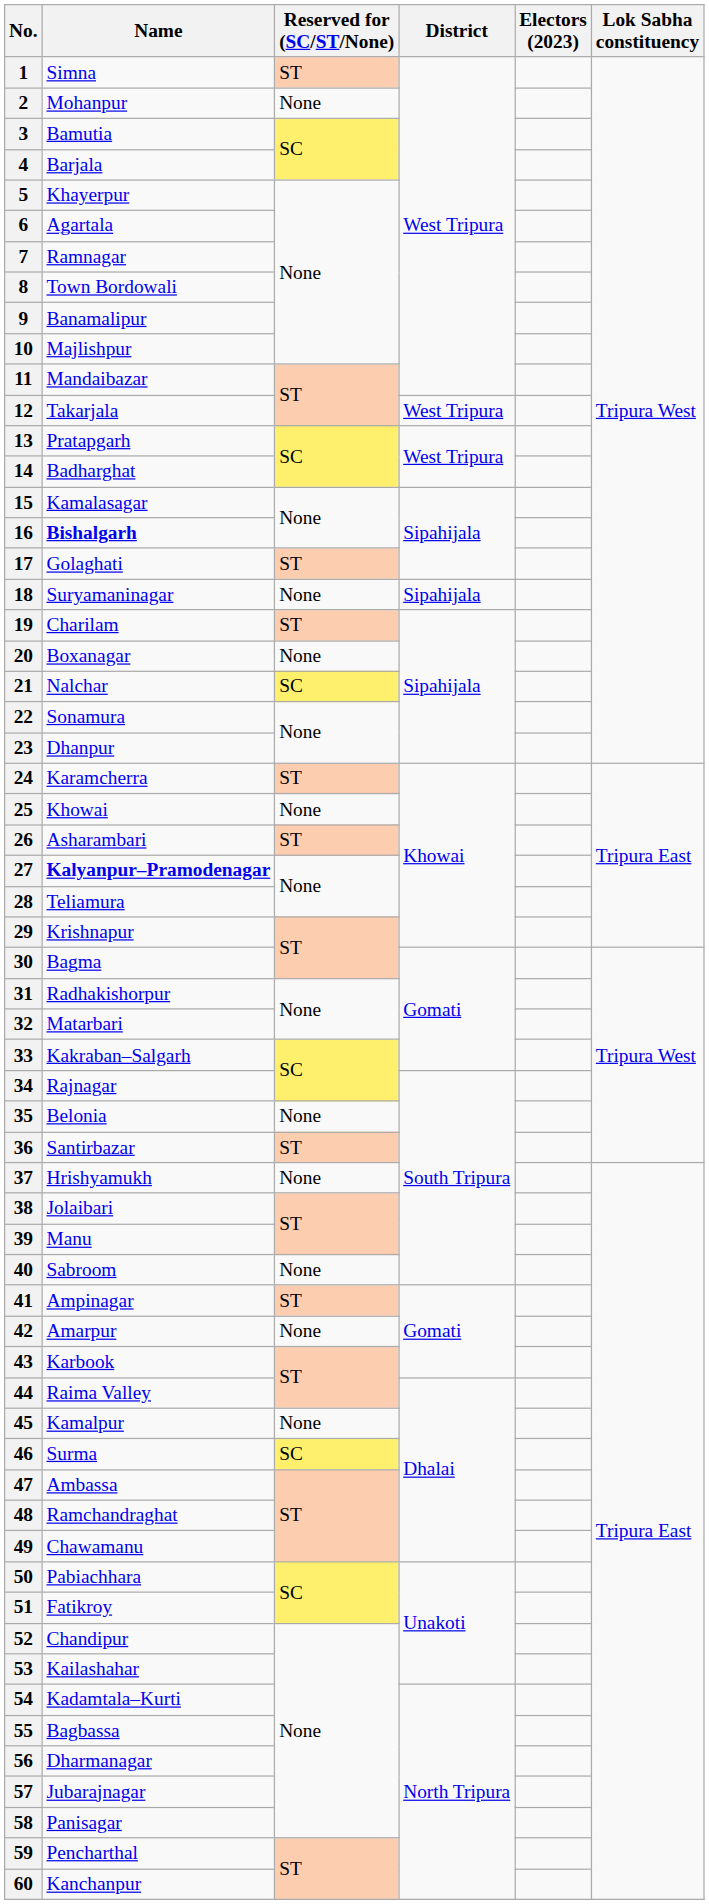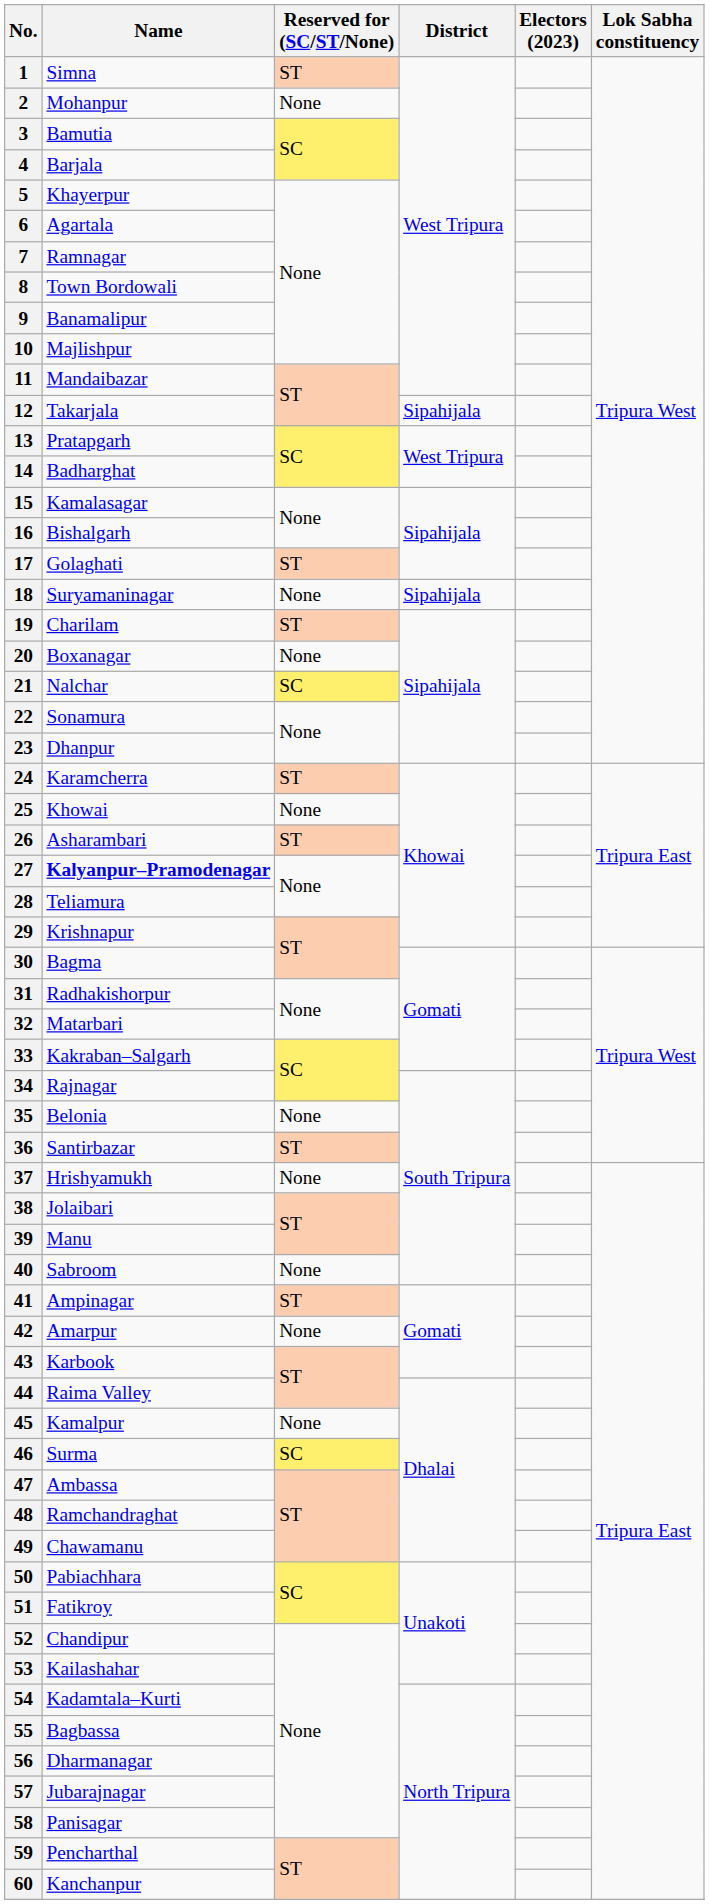 <table class="wikitable sortable">
 <tr>
 <th scope="col">No.</th>
 <th scope="col">Name</th>
 <th scope="col">Reserved for<br>(<a href='#'>SC</a>/<a href='#'>ST</a>/None)</th>
 <th scope="col">District</th>
 <th scope="col">Electors<br>(2023)</th>
 <th scope="col">Lok Sabha<br>constituency</th>
 </tr>
 <tr>
 <th scope="row">1</th>
 <td><a href='#'>Simna</a></td>
 <td style="background:#fdcdb0;">ST</td>
 <td rowspan=11><a href='#'>West Tripura</a></td>
 <td align=right></td>
 <td rowspan=23><a href='#'>Tripura West</a></td>
 </tr>
 <tr>
 <th scope="row">2</th>
 <td><a href='#'>Mohanpur</a></td>
 <td>None</td>
 <td align=right></td>
 </tr>
 <tr>
 <th scope="row">3</th>
 <td><a href='#'>Bamutia</a></td>
 <td style="background:#fef06d;" rowspan=2>SC</td>
 <td align=right></td>
 </tr>
 <tr>
 <th scope="row">4</th>
 <td><a href='#'>Barjala</a></td>
 <td align=right></td>
 </tr>
 <tr>
 <th scope="row">5</th>
 <td><a href='#'>Khayerpur</a></td>
 <td rowspan=6>None</td>
 <td align=right></td>
 </tr>
 <tr>
 <th scope="row">6</th>
 <td><a href='#'>Agartala</a></td>
 <td align=right></td>
 </tr>
 <tr>
 <th scope="row">7</th>
 <td><a href='#'>Ramnagar</a></td>
 <td align=right></td>
 </tr>
 <tr>
 <th scope="row">8</th>
 <td><a href='#'>Town Bordowali</a></td>
 <td align=right></td>
 </tr>
 <tr>
 <th scope="row">9</th>
 <td><a href='#'>Banamalipur</a></td>
 <td align=right></td>
 </tr>
 <tr>
 <th scope="row">10</th>
 <td><a href='#'>Majlishpur</a></td>
 <td align=right></td>
 </tr>
 <tr>
 <th scope="row">11</th>
 <td><a href='#'>Mandaibazar</a></td>
 <td style="background:#fdcdb0;" rowspan=2>ST</td>
 <td align=right></td>
 </tr>
 <tr>
 <th scope="row">12</th>
 <td><a href='#'>Takarjala</a></td>
-<td><a href='#'>West Tripura</a></td>
+<td><a href='#'>Sipahijala</a></td>
 <td align=right></td>
 </tr>
 <tr>
 <th scope="row">13</th>
 <td><a href='#'>Pratapgarh</a></td>
 <td style="background:#fef06d;" rowspan=2>SC</td>
 <td rowspan=2><a href='#'>West Tripura</a></td>
 <td align=right></td>
 </tr>
 <tr>
 <th scope="row">14</th>
 <td><a href='#'>Badharghat</a></td>
 <td align=right></td>
 </tr>
 <tr>
 <th scope="row">15</th>
 <td><a href='#'>Kamalasagar</a></td>
 <td rowspan=2>None</td>
 <td rowspan=3><a href='#'>Sipahijala</a></td>
 <td align=right></td>
 </tr>
 <tr>
 <th scope="row">16</th>
-<td><strong><a href='#'>Bishalgarh</a></strong></td>
+<td><a href='#'>Bishalgarh</a></td>
 <td align=right></td>
 </tr>
 <tr>
 <th scope="row">17</th>
 <td><a href='#'>Golaghati</a></td>
 <td style="background:#fdcdb0;">ST</td>
 <td align=right></td>
 </tr>
 <tr>
 <th scope="row">18</th>
 <td><a href='#'>Suryamaninagar</a></td>
 <td>None</td>
 <td><a href='#'>Sipahijala</a></td>
 <td align=right></td>
 </tr>
 <tr>
 <th scope="row">19</th>
 <td><a href='#'>Charilam</a></td>
 <td style="background:#fdcdb0;">ST</td>
 <td rowspan=5><a href='#'>Sipahijala</a></td>
 <td align=right></td>
 </tr>
 <tr>
 <th scope="row">20</th>
 <td><a href='#'>Boxanagar</a></td>
 <td>None</td>
 <td align=right></td>
 </tr>
 <tr>
 <th scope="row">21</th>
 <td><a href='#'>Nalchar</a></td>
 <td style="background:#fef06d;">SC</td>
 <td align=right></td>
 </tr>
 <tr>
 <th scope="row">22</th>
 <td><a href='#'>Sonamura</a></td>
 <td rowspan=2>None</td>
 <td align=right></td>
 </tr>
 <tr>
 <th scope="row">23</th>
 <td><a href='#'>Dhanpur</a></td>
 <td align=right></td>
 </tr>
 <tr>
 <th scope="row">24</th>
 <td><a href='#'>Karamcherra</a></td>
 <td style="background:#fdcdb0;">ST</td>
 <td rowspan=6><a href='#'>Khowai</a></td>
 <td align=right></td>
 <td rowspan=6><a href='#'>Tripura East</a></td>
 </tr>
 <tr>
 <th scope="row">25</th>
 <td><a href='#'>Khowai</a></td>
 <td>None</td>
 <td align=right></td>
 </tr>
 <tr>
 <th scope="row">26</th>
 <td><a href='#'>Asharambari</a></td>
 <td style="background:#fdcdb0;">ST</td>
 <td align=right></td>
 </tr>
 <tr>
 <th scope="row">27</th>
 <td><strong><a href='#'>Kalyanpur–Pramodenagar</a></strong></td>
 <td rowspan=2>None</td>
 <td align=right></td>
 </tr>
 <tr>
 <th scope="row">28</th>
 <td><a href='#'>Teliamura</a></td>
 <td align=right></td>
 </tr>
 <tr>
 <th scope="row">29</th>
 <td><a href='#'>Krishnapur</a></td>
 <td style="background:#fdcdb0;" rowspan=2>ST</td>
 <td align=right></td>
 </tr>
 <tr>
 <th scope="row">30</th>
 <td><a href='#'>Bagma</a></td>
 <td rowspan=4><a href='#'>Gomati</a></td>
 <td align=right></td>
 <td rowspan=7><a href='#'>Tripura West</a></td>
 </tr>
 <tr>
 <th scope="row">31</th>
 <td><a href='#'>Radhakishorpur</a></td>
 <td rowspan=2>None</td>
 <td align=right></td>
 </tr>
 <tr>
 <th scope="row">32</th>
 <td><a href='#'>Matarbari</a></td>
 <td align=right></td>
 </tr>
 <tr>
 <th scope="row">33</th>
 <td><a href='#'>Kakraban–Salgarh</a></td>
 <td style="background:#fef06d;" rowspan=2>SC</td>
 <td align=right></td>
 </tr>
 <tr>
 <th scope="row">34</th>
 <td><a href='#'>Rajnagar</a></td>
 <td rowspan=7><a href='#'>South Tripura</a></td>
 <td align=right></td>
 </tr>
 <tr>
 <th scope="row">35</th>
 <td><a href='#'>Belonia</a></td>
 <td>None</td>
 <td align=right></td>
 </tr>
 <tr>
 <th scope="row">36</th>
 <td><a href='#'>Santirbazar</a></td>
 <td style="background:#fdcdb0;">ST</td>
 <td align=right></td>
 </tr>
 <tr>
 <th scope="row">37</th>
 <td><a href='#'>Hrishyamukh</a></td>
 <td>None</td>
 <td align=right></td>
 <td rowspan=24><a href='#'>Tripura East</a></td>
 </tr>
 <tr>
 <th scope="row">38</th>
 <td><a href='#'>Jolaibari</a></td>
 <td style="background:#fdcdb0;" rowspan=2>ST</td>
 <td align=right></td>
 </tr>
 <tr>
 <th scope="row">39</th>
 <td><a href='#'>Manu</a></td>
 <td align=right></td>
 </tr>
 <tr>
 <th scope="row">40</th>
 <td><a href='#'>Sabroom</a></td>
 <td>None</td>
 <td align=right></td>
 </tr>
 <tr>
 <th scope="row">41</th>
 <td><a href='#'>Ampinagar</a></td>
 <td style="background:#fdcdb0;">ST</td>
 <td rowspan=3><a href='#'>Gomati</a></td>
 <td align=right></td>
 </tr>
 <tr>
 <th scope="row">42</th>
 <td><a href='#'>Amarpur</a></td>
 <td>None</td>
 <td align=right></td>
 </tr>
 <tr>
 <th scope="row">43</th>
 <td><a href='#'>Karbook</a></td>
 <td style="background:#fdcdb0;" rowspan=2>ST</td>
 <td align=right></td>
 </tr>
 <tr>
 <th scope="row">44</th>
 <td><a href='#'>Raima Valley</a></td>
 <td rowspan=6><a href='#'>Dhalai</a></td>
 <td align=right></td>
 </tr>
 <tr>
 <th scope="row">45</th>
 <td><a href='#'>Kamalpur</a></td>
 <td>None</td>
 <td align=right></td>
 </tr>
 <tr>
 <th scope="row">46</th>
 <td><a href='#'>Surma</a></td>
 <td style="background:#fef06d;">SC</td>
 <td align=right></td>
 </tr>
 <tr>
 <th scope="row">47</th>
 <td><a href='#'>Ambassa</a></td>
 <td style="background:#fdcdb0;" rowspan=3>ST</td>
 <td align=right></td>
 </tr>
 <tr>
 <th scope="row">48</th>
 <td><a href='#'>Ramchandraghat</a></td>
 <td align=right></td>
 </tr>
 <tr>
 <th scope="row">49</th>
 <td><a href='#'>Chawamanu</a></td>
 <td align=right></td>
 </tr>
 <tr>
 <th scope="row">50</th>
 <td><a href='#'>Pabiachhara</a></td>
 <td style="background:#fef06d;" rowspan=2>SC</td>
 <td rowspan=4><a href='#'>Unakoti</a></td>
 <td align=right></td>
 </tr>
 <tr>
 <th scope="row">51</th>
 <td><a href='#'>Fatikroy</a></td>
 <td align=right></td>
 </tr>
 <tr>
 <th scope="row">52</th>
 <td><a href='#'>Chandipur</a></td>
 <td rowspan=7>None</td>
 <td align=right></td>
 </tr>
 <tr>
 <th scope="row">53</th>
 <td><a href='#'>Kailashahar</a></td>
 <td align=right></td>
 </tr>
 <tr>
 <th scope="row">54</th>
 <td><a href='#'>Kadamtala–Kurti</a></td>
 <td rowspan=7><a href='#'>North Tripura</a></td>
 <td align=right></td>
 </tr>
 <tr>
 <th scope="row">55</th>
 <td><a href='#'>Bagbassa</a></td>
 <td align=right></td>
 </tr>
 <tr>
 <th scope="row">56</th>
 <td><a href='#'>Dharmanagar</a></td>
 <td align=right></td>
 </tr>
 <tr>
 <th scope="row">57</th>
 <td><a href='#'>Jubarajnagar</a></td>
 <td align=right></td>
 </tr>
 <tr>
 <th scope="row">58</th>
 <td><a href='#'>Panisagar</a></td>
 <td align=right></td>
 </tr>
 <tr>
 <th scope="row">59</th>
 <td><a href='#'>Pencharthal</a></td>
 <td style="background:#fdcdb0;" rowspan=2>ST</td>
 <td align=right></td>
 </tr>
 <tr>
 <th scope="row">60</th>
 <td><a href='#'>Kanchanpur</a></td>
 <td align=right></td>
 </tr>
 <tr>
 </tr>
 </table>
